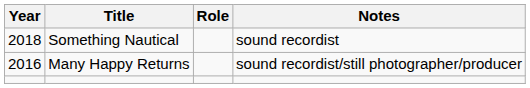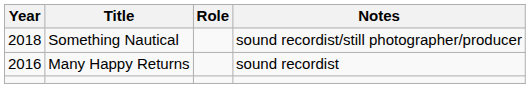 <table class="wikitable">
 <tr>
 <th>Year</th>
 <th>Title</th>
 <th>Role</th>
 <th>Notes</th>
 </tr>
 <tr>
 <td>2018</td>
 <td>Something Nautical</td>
 <td></td>
-<td>sound recordist</td>
+<td>sound recordist/still photographer/producer</td>
 </tr>
 <tr>
 <td>2016</td>
 <td>Many Happy Returns</td>
 <td></td>
-<td>sound recordist/still photographer/producer</td>
+<td>sound recordist</td>
 </tr>
 <tr>
 <td></td>
 <td></td>
 <td></td>
 <td></td>
 </tr>
 </table>
